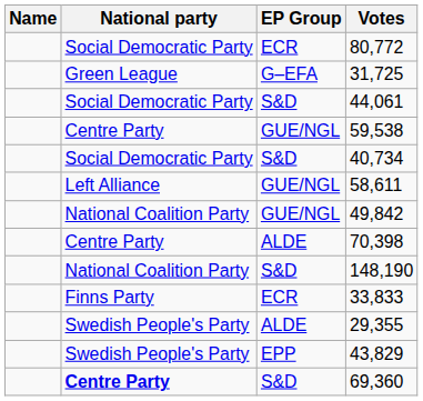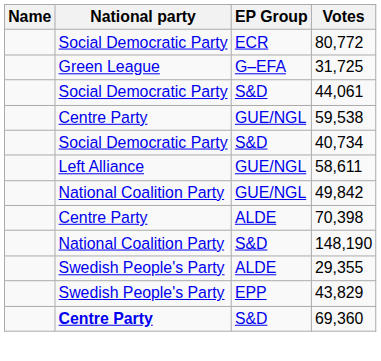 <table class="sortable wikitable">
 <tr>
 <th>Name</th>
 <th>National party</th>
 <th>EP Group</th>
 <th>Votes</th>
 </tr>
 <tr>
 <td></td>
 <td> <a href='#'>Social Democratic Party</a></td>
 <td> <a href='#'>ECR</a></td>
 <td>80,772</td>
 </tr>
 <tr>
 <td></td>
 <td> <a href='#'>Green League</a></td>
 <td> <a href='#'>G–EFA</a></td>
 <td>31,725</td>
 </tr>
 <tr>
 <td></td>
 <td> <a href='#'>Social Democratic Party</a></td>
 <td> <a href='#'>S&D</a></td>
 <td>44,061</td>
 </tr>
 <tr>
 <td></td>
 <td> <a href='#'>Centre Party</a></td>
 <td> <a href='#'>GUE/NGL</a></td>
 <td>59,538</td>
 </tr>
 <tr>
 <td></td>
 <td> <a href='#'>Social Democratic Party</a></td>
 <td> <a href='#'>S&D</a></td>
 <td>40,734</td>
 </tr>
 <tr>
 <td></td>
 <td> <a href='#'>Left Alliance</a></td>
 <td> <a href='#'>GUE/NGL</a></td>
 <td>58,611</td>
 </tr>
 <tr>
 <td></td>
 <td> <a href='#'>National Coalition Party</a></td>
 <td> <a href='#'>GUE/NGL</a></td>
 <td>49,842</td>
 </tr>
 <tr>
 <td></td>
 <td> <a href='#'>Centre Party</a></td>
 <td> <a href='#'>ALDE</a></td>
 <td>70,398</td>
 </tr>
 <tr>
 <td></td>
 <td> <a href='#'>National Coalition Party</a></td>
 <td> <a href='#'>S&D</a></td>
 <td>148,190</td>
 </tr>
 <tr>
 <td></td>
-<td> <a href='#'>Finns Party</a></td>
-<td> <a href='#'>ECR</a></td>
-<td>33,833</td>
-</tr>
-<tr>
-<td></td>
 <td> <a href='#'>Swedish People's Party</a></td>
 <td> <a href='#'>ALDE</a></td>
 <td>29,355</td>
 </tr>
 <tr>
 <td></td>
 <td> <a href='#'>Swedish People's Party</a></td>
 <td> <a href='#'>EPP</a></td>
 <td>43,829</td>
 </tr>
 <tr>
 <td></td>
 <td><strong> <a href='#'>Centre Party</a></strong></td>
 <td> <a href='#'>S&D</a></td>
 <td>69,360</td>
 </tr>
 </table>
